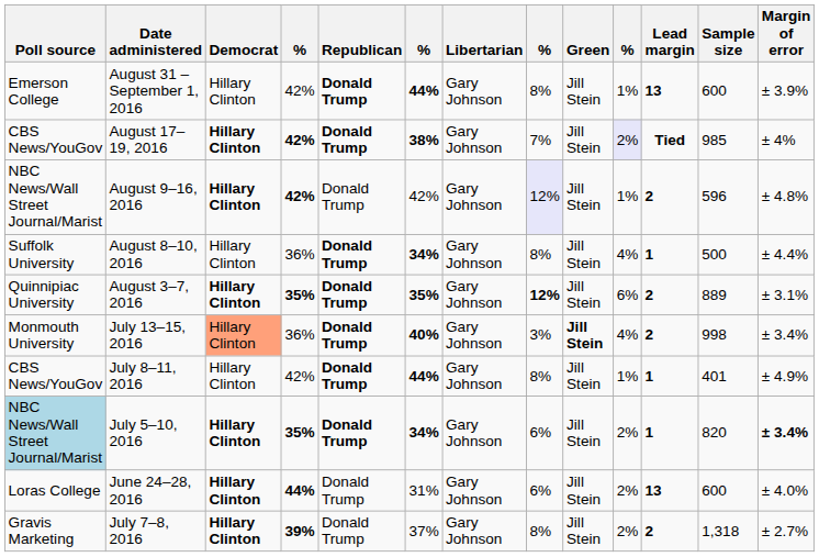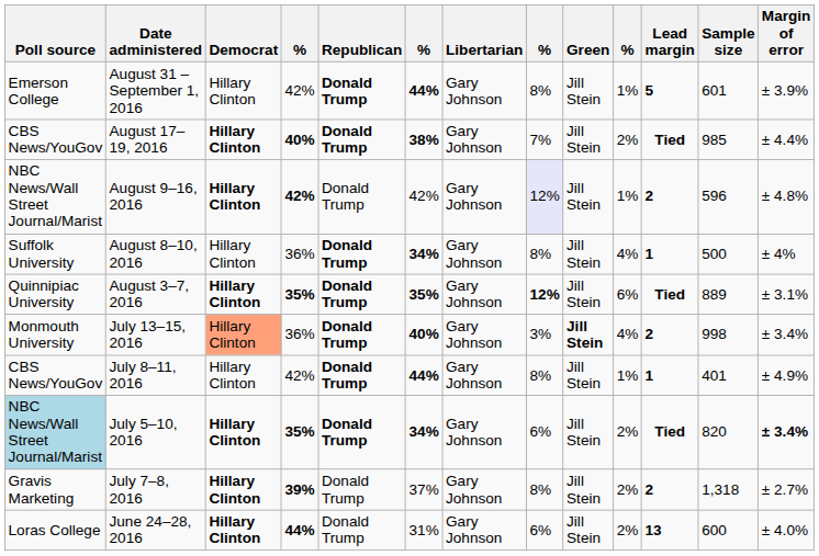 <table class="wikitable">
 <tr valign=bottom>
 <th>Poll source</th>
 <th>Date administered</th>
 <th>Democrat</th>
 <th>%</th>
 <th>Republican</th>
 <th>%</th>
 <th>Libertarian</th>
 <th>%</th>
 <th>Green</th>
 <th>%</th>
 <th>Lead margin</th>
 <th>Sample size</th>
 <th>Margin of error</th>
 </tr>
 <tr>
 <td>Emerson College</td>
 <td>August 31 – September 1, 2016</td>
 <td>Hillary Clinton</td>
 <td>42%</td>
 <td><strong>Donald Trump</strong></td>
 <td><strong>44%</strong></td>
 <td>Gary Johnson</td>
 <td>8%</td>
 <td>Jill Stein</td>
 <td>1%</td>
-<td><strong>13</strong></td>
-<td>600</td>
+<td><strong>5</strong></td>
+<td>601</td>
 <td>± 3.9%</td>
 </tr>
 <tr>
 <td>CBS News/YouGov</td>
 <td>August 17–19, 2016</td>
 <td><strong>Hillary Clinton</strong></td>
-<td><strong>42%</strong></td>
+<td><strong>40%</strong></td>
 <td><strong>Donald Trump</strong></td>
 <td><strong>38%</strong></td>
 <td>Gary Johnson</td>
 <td>7%</td>
 <td>Jill Stein</td>
-<td style="background: lavender;">2%</td>
+<td>2%</td>
 <td align="center"><strong>Tied</strong></td>
 <td>985</td>
-<td>± 4%</td>
+<td>± 4.4%</td>
 </tr>
 <tr>
 <td>NBC News/Wall Street Journal/Marist</td>
 <td>August 9–16, 2016</td>
 <td><strong>Hillary Clinton</strong></td>
 <td><strong>42%</strong></td>
 <td>Donald Trump</td>
 <td>42%</td>
 <td>Gary Johnson</td>
 <td style="background: lavender;">12%</td>
 <td>Jill Stein</td>
 <td>1%</td>
 <td><strong>2</strong></td>
 <td>596</td>
 <td>± 4.8%</td>
 </tr>
 <tr>
 <td>Suffolk University</td>
 <td>August 8–10, 2016</td>
 <td>Hillary Clinton</td>
 <td>36%</td>
 <td><strong>Donald Trump</strong></td>
 <td><strong>34%</strong></td>
 <td>Gary Johnson</td>
 <td>8%</td>
 <td>Jill Stein</td>
 <td>4%</td>
 <td><strong>1</strong></td>
 <td>500</td>
-<td>± 4.4%</td>
+<td>± 4%</td>
 </tr>
 <tr>
 <td>Quinnipiac University</td>
 <td>August 3–7, 2016</td>
 <td><strong>Hillary Clinton</strong></td>
 <td><strong>35%</strong></td>
 <td><strong>Donald Trump</strong></td>
 <td><strong>35%</strong></td>
 <td>Gary Johnson</td>
 <td><strong>12%</strong></td>
 <td>Jill Stein</td>
 <td>6%</td>
-<td><strong>2</strong></td>
+<td align="center"><strong>Tied</strong></td>
 <td>889</td>
 <td>± 3.1%</td>
 </tr>
 <tr>
 <td>Monmouth University</td>
 <td>July 13–15, 2016</td>
 <td style="background: lightsalmon;">Hillary Clinton</td>
 <td>36%</td>
 <td><strong>Donald Trump</strong></td>
 <td><strong>40%</strong></td>
 <td>Gary Johnson</td>
 <td>3%</td>
 <td><strong>Jill Stein</strong></td>
 <td>4%</td>
 <td><strong>2</strong></td>
 <td>998</td>
 <td>± 3.4%</td>
 </tr>
 <tr>
 <td>CBS News/YouGov</td>
 <td>July 8–11, 2016</td>
 <td>Hillary Clinton</td>
 <td>42%</td>
 <td><strong>Donald Trump</strong></td>
 <td><strong>44%</strong></td>
 <td>Gary Johnson</td>
 <td>8%</td>
 <td>Jill Stein</td>
 <td>1%</td>
 <td><strong>1</strong></td>
 <td>401</td>
 <td>± 4.9%</td>
 </tr>
 <tr>
 <td style="background: lightblue;">NBC News/Wall Street Journal/Marist</td>
 <td>July 5–10, 2016</td>
 <td><strong>Hillary Clinton</strong></td>
 <td><strong>35%</strong></td>
 <td><strong>Donald Trump</strong></td>
 <td><strong>34%</strong></td>
 <td>Gary Johnson</td>
 <td>6%</td>
 <td>Jill Stein</td>
 <td>2%</td>
-<td><strong>1</strong></td>
+<td align="center"><strong>Tied</strong></td>
 <td>820</td>
 <td><strong>± 3.4%</strong></td>
+</tr>
+<tr>
+<td>Gravis Marketing</td>
+<td>July 7–8, 2016</td>
+<td><strong>Hillary Clinton</strong></td>
+<td><strong>39%</strong></td>
+<td>Donald Trump</td>
+<td>37%</td>
+<td>Gary Johnson</td>
+<td>8%</td>
+<td>Jill Stein</td>
+<td>2%</td>
+<td><strong>2</strong></td>
+<td>1,318</td>
+<td>± 2.7%</td>
 </tr>
 <tr>
 <td>Loras College</td>
 <td>June 24–28, 2016</td>
 <td><strong>Hillary Clinton</strong></td>
 <td><strong>44%</strong></td>
 <td>Donald Trump</td>
 <td>31%</td>
 <td>Gary Johnson</td>
 <td>6%</td>
 <td>Jill Stein</td>
 <td>2%</td>
 <td><strong>13</strong></td>
 <td>600</td>
 <td>± 4.0%</td>
 </tr>
-<tr>
-<td>Gravis Marketing</td>
-<td>July 7–8, 2016</td>
-<td><strong>Hillary Clinton</strong></td>
-<td><strong>39%</strong></td>
-<td>Donald Trump</td>
-<td>37%</td>
-<td>Gary Johnson</td>
-<td>8%</td>
-<td>Jill Stein</td>
-<td>2%</td>
-<td><strong>2</strong></td>
-<td>1,318</td>
-<td>± 2.7%</td>
-</tr>
 </table>
